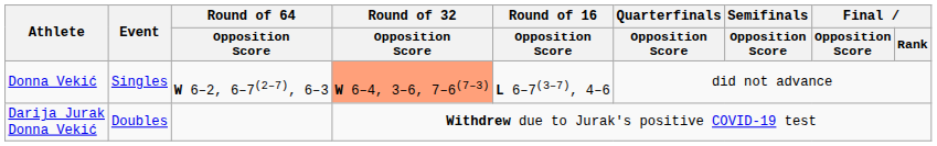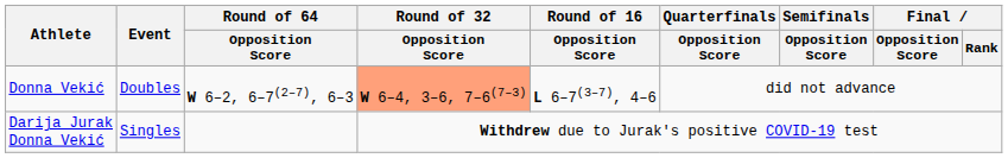 <table class=wikitable style="font-size:90%">
 <tr>
 <th rowspan="2">Athlete</th>
 <th rowspan="2">Event</th>
 <th>Round of 64</th>
 <th>Round of 32</th>
 <th>Round of 16</th>
 <th>Quarterfinals</th>
 <th>Semifinals</th>
 <th colspan=2>Final / </th>
 </tr>
 <tr style="font-size:95%">
 <th>Opposition<br>Score</th>
 <th>Opposition<br>Score</th>
 <th>Opposition<br>Score</th>
 <th>Opposition<br>Score</th>
 <th>Opposition<br>Score</th>
 <th>Opposition<br>Score</th>
 <th>Rank</th>
 </tr>
 <tr align=center>
 <td align=left><a href='#'>Donna Vekić</a></td>
-<td align=left><a href='#'>Singles</a></td>
+<td align=left><a href='#'>Doubles</a></td>
 <td><br><strong>W</strong> 6–2, 6–7<sup>(2–7)</sup>, 6–3</td>
 <td style="background: lightsalmon;"><br><strong>W</strong> 6–4, 3–6, 7–6<sup>(7–3)</sup></td>
 <td><br><strong>L</strong> 6–7<sup>(3–7)</sup>, 4–6</td>
 <td colspan=4>did not advance</td>
 </tr>
 <tr align=center>
 <td align=left><a href='#'>Darija Jurak</a><br><a href='#'>Donna Vekić</a></td>
-<td align=left><a href='#'>Doubles</a></td>
+<td align=left><a href='#'>Singles</a></td>
 <td></td>
 <td colspan=6><strong>Withdrew</strong> due to Jurak's positive <a href='#'>COVID-19</a> test</td>
 </tr>
 </table>
